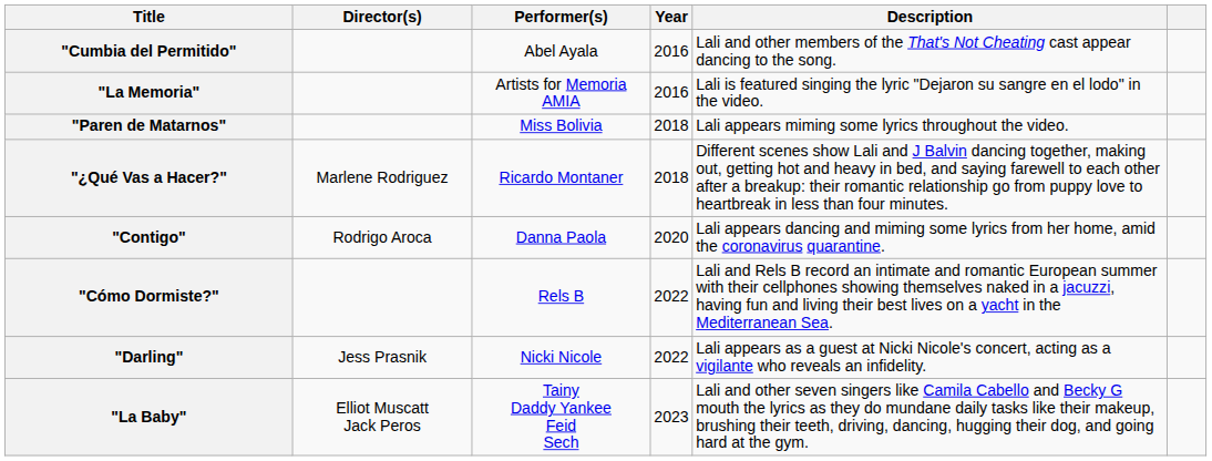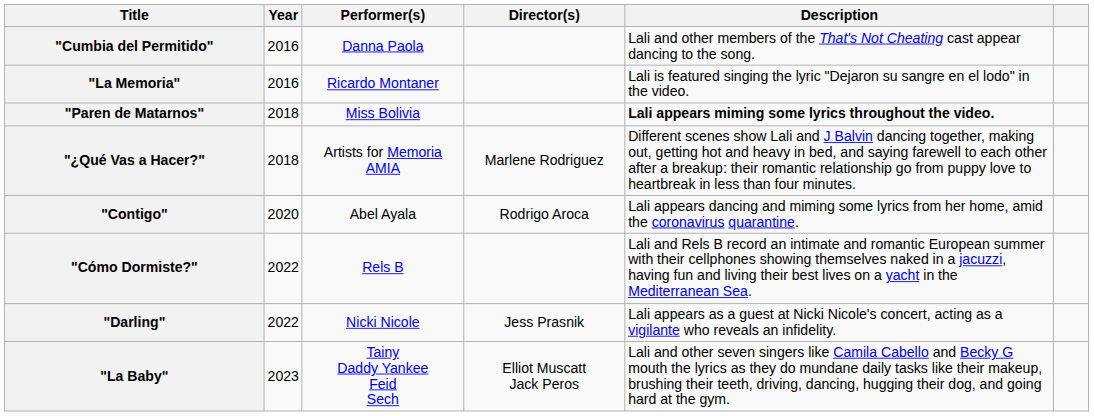 <table class="wikitable sortable plainrowheaders" style="text-align: center;">
 <tr>
 <th scope="col" style="width: 18em;">Title</th>
+<th scope="col" style="width: 2em;">Year</th>
+<th scope="col" style="width: 11em;">Performer(s)</th>
 <th scope="col" style="width: 11em;">Director(s)</th>
-<th scope="col" style="width: 11em;">Performer(s)</th>
-<th scope="col" style="width: 2em;">Year</th>
 <th scope="col" style="width: 30em;" class="unsortable">Description</th>
 <th scope="col" style="width: 2em;" class="unsortable"></th>
 </tr>
 <tr>
 <th scope="row">"Cumbia del Permitido"</th>
+<td>2016</td>
+<td><a href='#'>Danna Paola</a></td>
 <td></td>
-<td>Abel Ayala</td>
-<td>2016</td>
 <td style="text-align:left;">Lali and other members of the <em><a href='#'>That's Not Cheating</a></em> cast appear dancing to the song.</td>
 <td style="text-align:center;"></td>
 </tr>
 <tr>
 <th scope="row">"La Memoria"</th>
+<td>2016</td>
+<td><a href='#'>Ricardo Montaner</a></td>
 <td></td>
-<td>Artists for <a href='#'>Memoria AMIA</a></td>
-<td>2016</td>
 <td style="text-align:left;">Lali is featured singing the lyric "Dejaron su sangre en el lodo" in the video.</td>
 <td style="text-align:center;"></td>
 </tr>
 <tr>
 <th scope="row">"Paren de Matarnos"</th>
+<td>2018</td>
+<td><a href='#'>Miss Bolivia</a></td>
 <td></td>
-<td><a href='#'>Miss Bolivia</a></td>
-<td>2018</td>
-<td style="text-align:left;">Lali appears miming some lyrics throughout the video.</td>
+<td style="text-align:left;"><strong>Lali appears miming some lyrics throughout the video.</strong></td>
 <td style="text-align:center;"></td>
 </tr>
 <tr>
 <th scope="row">"¿Qué Vas a Hacer?"</th>
+<td>2018</td>
+<td>Artists for <a href='#'>Memoria AMIA</a></td>
 <td>Marlene Rodriguez</td>
-<td><a href='#'>Ricardo Montaner</a></td>
-<td>2018</td>
 <td style="text-align:left;">Different scenes show Lali and <a href='#'>J Balvin</a> dancing together, making out, getting hot and heavy in bed, and saying farewell to each other after a breakup: their romantic relationship go from puppy love to heartbreak in less than four minutes.</td>
 <td style="text-align:center;"></td>
 </tr>
 <tr>
 <th scope="row">"Contigo"</th>
+<td>2020</td>
+<td>Abel Ayala</td>
 <td>Rodrigo Aroca</td>
-<td><a href='#'>Danna Paola</a></td>
-<td>2020</td>
 <td style="text-align:left;">Lali appears dancing and miming some lyrics from her home, amid the <a href='#'>coronavirus</a> <a href='#'>quarantine</a>.</td>
 <td style="text-align:center;"></td>
 </tr>
 <tr>
 <th scope="row">"Cómo Dormiste?"</th>
+<td>2022</td>
+<td><a href='#'>Rels B</a></td>
 <td></td>
-<td><a href='#'>Rels B</a></td>
-<td>2022</td>
 <td style="text-align:left;">Lali and Rels B record an intimate and romantic European summer with their cellphones showing themselves naked in a <a href='#'>jacuzzi</a>, having fun and living their best lives on a <a href='#'>yacht</a> in the <a href='#'>Mediterranean Sea</a>.</td>
 <td style="text-align:center;"></td>
 </tr>
 <tr>
 <th scope="row">"Darling"</th>
+<td>2022</td>
+<td><a href='#'>Nicki Nicole</a></td>
 <td>Jess Prasnik</td>
-<td><a href='#'>Nicki Nicole</a></td>
-<td>2022</td>
 <td style="text-align:left;">Lali appears as a guest at Nicki Nicole's concert, acting as a <a href='#'>vigilante</a> who reveals an infidelity.</td>
 <td></td>
 </tr>
 <tr>
 <th scope="row">"La Baby"</th>
+<td>2023</td>
+<td><a href='#'>Tainy</a><br><a href='#'>Daddy Yankee</a><br><a href='#'>Feid</a><br><a href='#'>Sech</a></td>
 <td>Elliot Muscatt<br>Jack Peros</td>
-<td><a href='#'>Tainy</a><br><a href='#'>Daddy Yankee</a><br><a href='#'>Feid</a><br><a href='#'>Sech</a></td>
-<td>2023</td>
 <td style="text-align:left;">Lali and other seven singers like <a href='#'>Camila Cabello</a> and <a href='#'>Becky G</a> mouth the lyrics as they do mundane daily tasks like their makeup, brushing their teeth, driving, dancing, hugging their dog, and going hard at the gym.</td>
 <td></td>
 </tr>
 </table>
